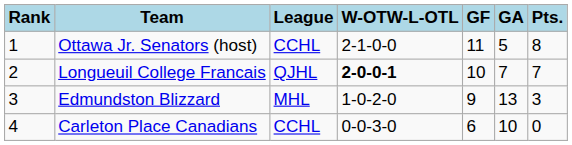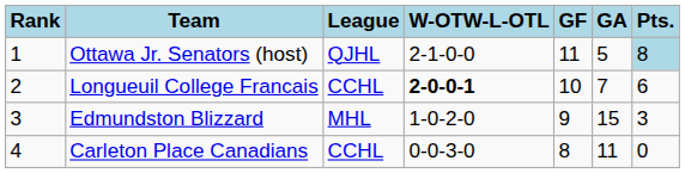 <table class="wikitable">
 <tr>
 <th style="background:lightblue;">Rank</th>
 <th style="background:lightblue;">Team</th>
 <th style="background:lightblue;">League</th>
 <th style="background:lightblue;">W-OTW-L-OTL</th>
 <th style="background:lightblue;">GF</th>
 <th style="background:lightblue;">GA</th>
 <th style="background:lightblue;">Pts.</th>
 </tr>
 <tr>
 <td>1</td>
 <td><a href='#'>Ottawa Jr. Senators</a> (host)</td>
-<td><a href='#'>CCHL</a></td>
+<td><a href='#'>QJHL</a></td>
 <td>2-1-0-0</td>
 <td>11</td>
 <td>5</td>
-<td>8</td>
+<td style="background: lightblue;">8</td>
 </tr>
 <tr>
 <td>2</td>
 <td><a href='#'>Longueuil College Francais</a></td>
-<td><a href='#'>QJHL</a></td>
+<td><a href='#'>CCHL</a></td>
 <td><strong>2-0-0-1</strong></td>
 <td>10</td>
 <td>7</td>
-<td>7</td>
+<td>6</td>
 </tr>
 <tr>
 <td>3</td>
 <td><a href='#'>Edmundston Blizzard</a></td>
 <td><a href='#'>MHL</a></td>
 <td>1-0-2-0</td>
 <td>9</td>
-<td>13</td>
+<td>15</td>
 <td>3</td>
 </tr>
 <tr>
 <td>4</td>
 <td><a href='#'>Carleton Place Canadians</a></td>
 <td><a href='#'>CCHL</a></td>
 <td>0-0-3-0</td>
-<td>6</td>
-<td>10</td>
+<td>8</td>
+<td>11</td>
 <td>0</td>
 </tr>
 </table>
